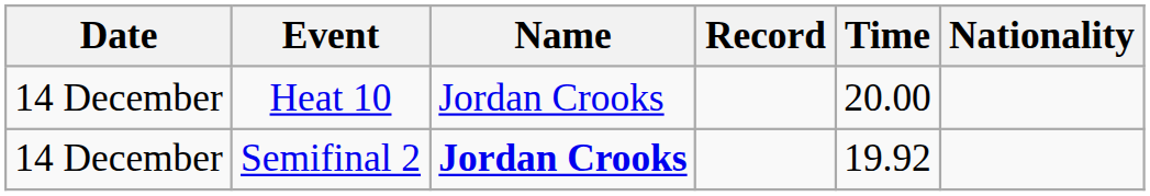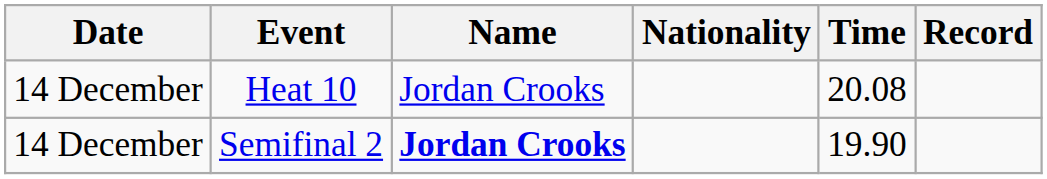 <table class="wikitable" style=text-align:center>
 <tr>
 <th>Date</th>
 <th>Event</th>
 <th>Name</th>
+<th>Nationality</th>
+<th>Time</th>
 <th>Record</th>
-<th>Time</th>
-<th>Nationality</th>
 </tr>
 <tr>
 <td>14 December</td>
 <td><a href='#'>Heat 10</a></td>
 <td align=left><a href='#'>Jordan Crooks</a></td>
+<td align=left></td>
+<td>20.08</td>
 <td></td>
-<td>20.00</td>
-<td align=left></td>
 </tr>
 <tr>
 <td>14 December</td>
 <td><a href='#'>Semifinal 2</a></td>
 <td align=left><strong><a href='#'>Jordan Crooks</a></strong></td>
+<td align=left></td>
+<td>19.90</td>
 <td></td>
-<td>19.92</td>
-<td align=left></td>
 </tr>
 </table>
